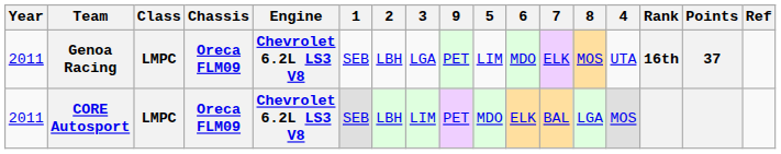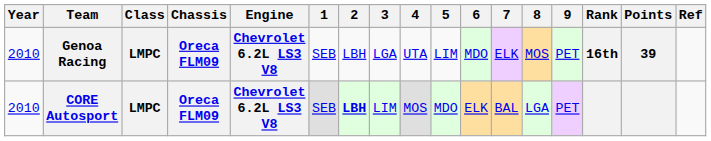 <table class="wikitable" style="text-align:center; font-size:90%">
 <tr>
 <th>Year</th>
 <th>Team</th>
 <th>Class</th>
 <th>Chassis</th>
 <th>Engine</th>
 <th>1</th>
 <th>2</th>
 <th>3</th>
-<th>9</th>
+<th>4</th>
 <th>5</th>
 <th>6</th>
 <th>7</th>
 <th>8</th>
-<th>4</th>
+<th>9</th>
 <th>Rank</th>
 <th>Points</th>
 <th>Ref</th>
 </tr>
 <tr>
-<td><a href='#'>2011</a></td>
+<td><a href='#'>2010</a></td>
 <th>Genoa Racing</th>
 <th>LMPC</th>
 <th><a href='#'>Oreca FLM09</a></th>
 <th><a href='#'>Chevrolet</a> 6.2L <a href='#'>LS3</a> <a href='#'>V8</a></th>
 <td><a href='#'>SEB</a></td>
 <td><a href='#'>LBH</a></td>
 <td><a href='#'>LGA</a></td>
-<td style="background:#DFFFDF;"><a href='#'>PET</a><br></td>
+<td><a href='#'>UTA</a></td>
 <td><a href='#'>LIM</a></td>
 <td style="background:#DFFFDF;"><a href='#'>MDO</a><br></td>
 <td style="background:#EFCFFF;"><a href='#'>ELK</a><br></td>
 <td style="background:#FFDF9F;"><a href='#'>MOS</a><br></td>
-<td><a href='#'>UTA</a></td>
+<td style="background:#DFFFDF;"><a href='#'>PET</a><br></td>
 <th>16th</th>
-<th>37</th>
+<th>39</th>
 <td></td>
 </tr>
 <tr>
-<td><a href='#'>2011</a></td>
+<td><a href='#'>2010</a></td>
 <th><a href='#'>CORE Autosport</a></th>
 <th>LMPC</th>
 <th><a href='#'>Oreca FLM09</a></th>
 <th><a href='#'>Chevrolet</a> 6.2L <a href='#'>LS3</a> <a href='#'>V8</a></th>
 <td style="background:#DFDFDF;"><a href='#'>SEB</a><br></td>
-<td style="background:#DFFFDF;"><a href='#'>LBH</a><br></td>
+<td style="background:#DFFFDF;"><strong><a href='#'>LBH</a><br></strong></td>
 <td style="background:#DFFFDF;"><a href='#'>LIM</a><br></td>
-<td style="background:#EFCFFF;"><a href='#'>PET</a><br></td>
+<td style="background:#DFDFDF;"><a href='#'>MOS</a><br></td>
 <td style="background:#DFFFDF;"><a href='#'>MDO</a><br></td>
 <td style="background:#FFDF9F;"><a href='#'>ELK</a><br></td>
 <td style="background:#FFDF9F;"><a href='#'>BAL</a><br></td>
 <td style="background:#DFFFDF;"><a href='#'>LGA</a><br></td>
-<td style="background:#DFDFDF;"><a href='#'>MOS</a><br></td>
+<td style="background:#EFCFFF;"><a href='#'>PET</a><br></td>
 <th></th>
 <th></th>
 <td></td>
 </tr>
 </table>
